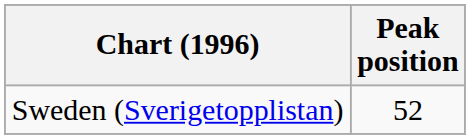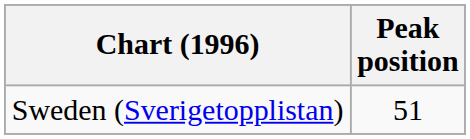 <table class="wikitable">
 <tr>
 <th>Chart (1996)</th>
 <th>Peak<br>position</th>
 </tr>
 <tr>
 <td>Sweden (<a href='#'>Sverigetopplistan</a>)</td>
-<td align="center">52</td>
+<td align="center">51</td>
 </tr>
 </table>
